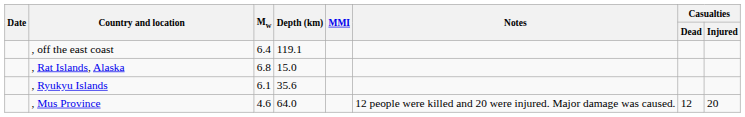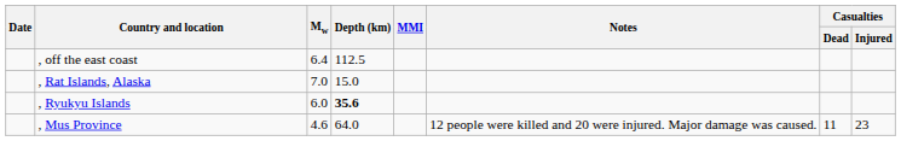 <table class="wikitable sortable sort-under" style="border:1px black; margin-left:1em;">
 <tr>
 <th rowspan="2"><small>Date</small></th>
 <th rowspan="2" style="width: 310px"><small>Country and location</small></th>
 <th rowspan="2"><small>M<sub>w</sub></small></th>
 <th rowspan="2"><small>Depth (km)</small></th>
 <th rowspan="2"><small><a href='#'>MMI</a></small></th>
 <th rowspan="2" class="unsortable"><small>Notes</small></th>
 <th colspan="2"><small>Casualties</small></th>
 </tr>
 <tr>
 <th><small>Dead</small></th>
 <th><small>Injured</small></th>
 </tr>
 <tr>
 <td></td>
 <td>, off the east coast</td>
 <td>6.4</td>
-<td>119.1</td>
+<td>112.5</td>
 <td></td>
 <td></td>
 <td></td>
 <td></td>
 </tr>
 <tr>
 <td></td>
 <td>, <a href='#'>Rat Islands</a>, <a href='#'>Alaska</a></td>
-<td>6.8</td>
+<td>7.0</td>
 <td>15.0</td>
 <td></td>
 <td></td>
 <td></td>
 <td></td>
 </tr>
 <tr>
 <td></td>
 <td>, <a href='#'>Ryukyu Islands</a></td>
-<td>6.1</td>
-<td>35.6</td>
+<td>6.0</td>
+<td><strong>35.6</strong></td>
 <td></td>
 <td></td>
 <td></td>
 <td></td>
 </tr>
 <tr>
 <td></td>
 <td>, <a href='#'>Mus Province</a></td>
 <td>4.6</td>
 <td>64.0</td>
 <td></td>
 <td>12 people were killed and 20 were injured. Major damage was caused.</td>
-<td>12</td>
-<td>20</td>
+<td>11</td>
+<td>23</td>
 </tr>
 </table>
